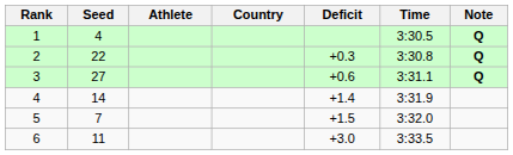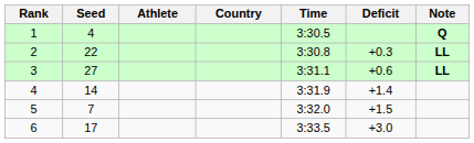 <table class="wikitable sortable" style="text-align:center" width=70%>
 <tr>
 <th>Rank</th>
 <th>Seed</th>
 <th>Athlete</th>
 <th>Country</th>
+<th>Time</th>
 <th>Deficit</th>
-<th>Time</th>
 <th>Note</th>
 </tr>
 <tr bgcolor=ccffcc>
 <td>1</td>
 <td>4</td>
 <td align=left></td>
 <td align=left></td>
+<td>3:30.5</td>
 <td></td>
-<td>3:30.5</td>
 <td><strong>Q</strong></td>
 </tr>
 <tr bgcolor=ccffcc>
 <td>2</td>
 <td>22</td>
 <td align=left></td>
 <td align=left></td>
+<td>3:30.8</td>
 <td>+0.3</td>
-<td>3:30.8</td>
-<td><strong>Q</strong></td>
+<td><strong>LL</strong></td>
 </tr>
 <tr bgcolor=ccffcc>
 <td>3</td>
 <td>27</td>
 <td align=left></td>
 <td align=left></td>
+<td>3:31.1</td>
 <td>+0.6</td>
-<td>3:31.1</td>
-<td><strong>Q</strong></td>
+<td><strong>LL</strong></td>
 </tr>
 <tr>
 <td>4</td>
 <td>14</td>
 <td align=left></td>
 <td align=left></td>
+<td>3:31.9</td>
 <td>+1.4</td>
-<td>3:31.9</td>
 <td></td>
 </tr>
 <tr>
 <td>5</td>
 <td>7</td>
 <td align=left></td>
 <td align=left></td>
+<td>3:32.0</td>
 <td>+1.5</td>
-<td>3:32.0</td>
 <td></td>
 </tr>
 <tr>
 <td>6</td>
-<td>11</td>
+<td>17</td>
 <td align=left></td>
 <td align=left></td>
+<td>3:33.5</td>
 <td>+3.0</td>
-<td>3:33.5</td>
 <td></td>
 </tr>
 </table>
